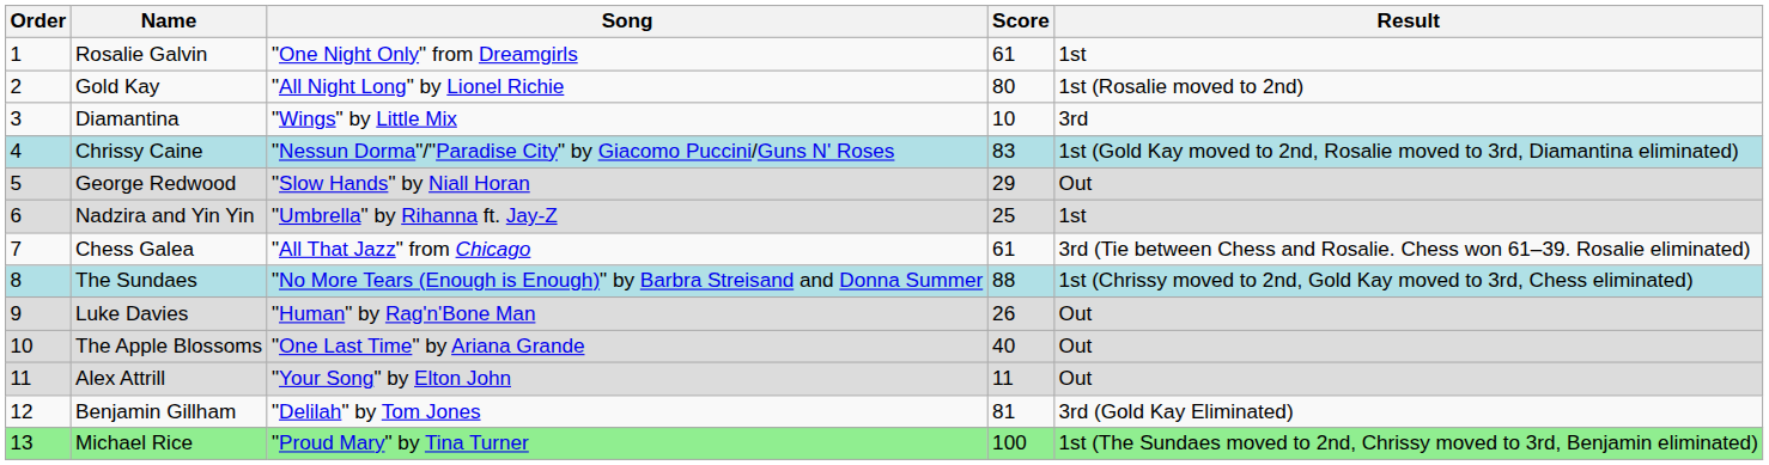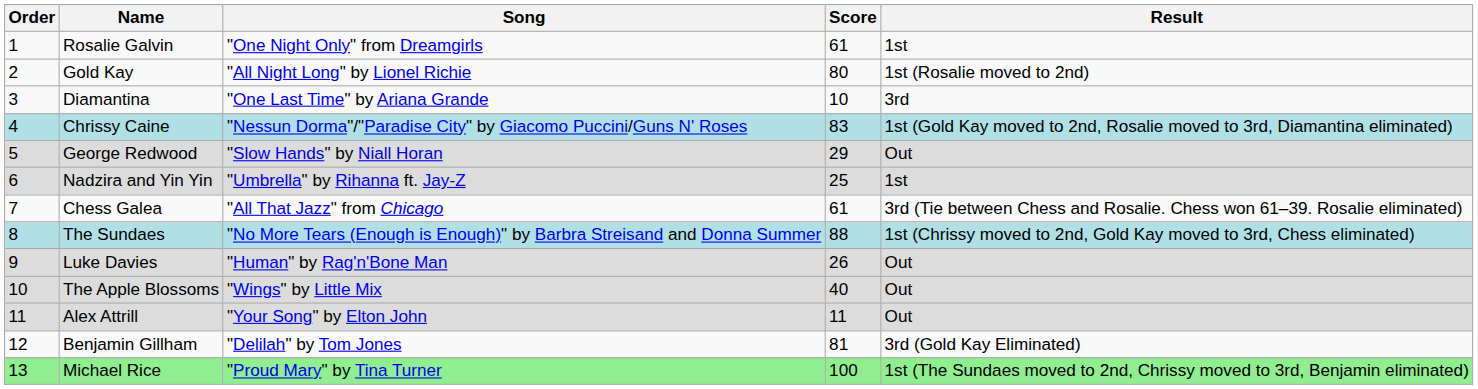 <table class="wikitable sortable collapsed">
 <tr style="text-align:Center; background:#cc;">
 <th>Order</th>
 <th>Name</th>
 <th>Song</th>
 <th>Score</th>
 <th>Result</th>
 </tr>
 <tr>
 <td>1</td>
 <td>Rosalie Galvin</td>
 <td>"<a href='#'>One Night Only</a>" from <a href='#'>Dreamgirls</a></td>
 <td>61</td>
 <td>1st</td>
 </tr>
 <tr>
 <td>2</td>
 <td>Gold Kay</td>
 <td>"<a href='#'>All Night Long</a>" by <a href='#'>Lionel Richie</a></td>
 <td>80</td>
 <td>1st (Rosalie moved to 2nd)</td>
 </tr>
 <tr>
 <td>3</td>
 <td>Diamantina</td>
-<td>"<a href='#'>Wings</a>" by <a href='#'>Little Mix</a></td>
+<td>"<a href='#'>One Last Time</a>" by <a href='#'>Ariana Grande</a></td>
 <td>10</td>
 <td>3rd</td>
 </tr>
 <tr style="background:#b0e0e6;">
 <td>4</td>
 <td>Chrissy Caine</td>
 <td>"<a href='#'>Nessun Dorma</a>"/"<a href='#'>Paradise City</a>" by <a href='#'>Giacomo Puccini</a>/<a href='#'>Guns N' Roses</a></td>
 <td>83</td>
 <td>1st (Gold Kay moved to 2nd, Rosalie moved to 3rd, Diamantina eliminated)</td>
 </tr>
 <tr style="background:#DCDCDC">
 <td>5</td>
 <td>George Redwood</td>
 <td>"<a href='#'>Slow Hands</a>" by <a href='#'>Niall Horan</a></td>
 <td>29</td>
 <td>Out</td>
 </tr>
 <tr style="background:#DCDCDC">
 <td>6</td>
 <td>Nadzira and Yin Yin</td>
 <td>"<a href='#'>Umbrella</a>" by <a href='#'>Rihanna</a> ft. <a href='#'>Jay-Z</a></td>
 <td>25</td>
 <td>1st</td>
 </tr>
 <tr>
 <td>7</td>
 <td>Chess Galea</td>
 <td>"<a href='#'>All That Jazz</a>" from <em><a href='#'>Chicago</a></em></td>
 <td>61</td>
 <td>3rd (Tie between Chess and Rosalie. Chess won 61–39. Rosalie eliminated)</td>
 </tr>
 <tr style="background:#b0e0e6;">
 <td>8</td>
 <td>The Sundaes</td>
 <td>"<a href='#'>No More Tears (Enough is Enough)</a>" by <a href='#'>Barbra Streisand</a> and <a href='#'>Donna Summer</a></td>
 <td>88</td>
 <td>1st (Chrissy moved to 2nd, Gold Kay moved to 3rd, Chess eliminated)</td>
 </tr>
 <tr style="background:#DCDCDC">
 <td>9</td>
 <td>Luke Davies</td>
 <td>"<a href='#'>Human</a>" by <a href='#'>Rag'n'Bone Man</a></td>
 <td>26</td>
 <td>Out</td>
 </tr>
 <tr style="background:#DCDCDC">
 <td>10</td>
 <td>The Apple Blossoms</td>
-<td>"<a href='#'>One Last Time</a>" by <a href='#'>Ariana Grande</a></td>
+<td>"<a href='#'>Wings</a>" by <a href='#'>Little Mix</a></td>
 <td>40</td>
 <td>Out</td>
 </tr>
 <tr style="background:#DCDCDC">
 <td>11</td>
 <td>Alex Attrill</td>
 <td>"<a href='#'>Your Song</a>" by <a href='#'>Elton John</a></td>
 <td>11</td>
 <td>Out</td>
 </tr>
 <tr>
 <td>12</td>
 <td>Benjamin Gillham</td>
 <td>"<a href='#'>Delilah</a>" by <a href='#'>Tom Jones</a></td>
 <td>81</td>
 <td>3rd (Gold Kay Eliminated)</td>
 </tr>
 <tr style="background:lightgreen;">
 <td>13</td>
 <td>Michael Rice</td>
 <td>"<a href='#'>Proud Mary</a>" by <a href='#'>Tina Turner</a></td>
 <td>100</td>
 <td>1st (The Sundaes moved to 2nd, Chrissy moved to 3rd, Benjamin eliminated)</td>
 </tr>
 </table>
